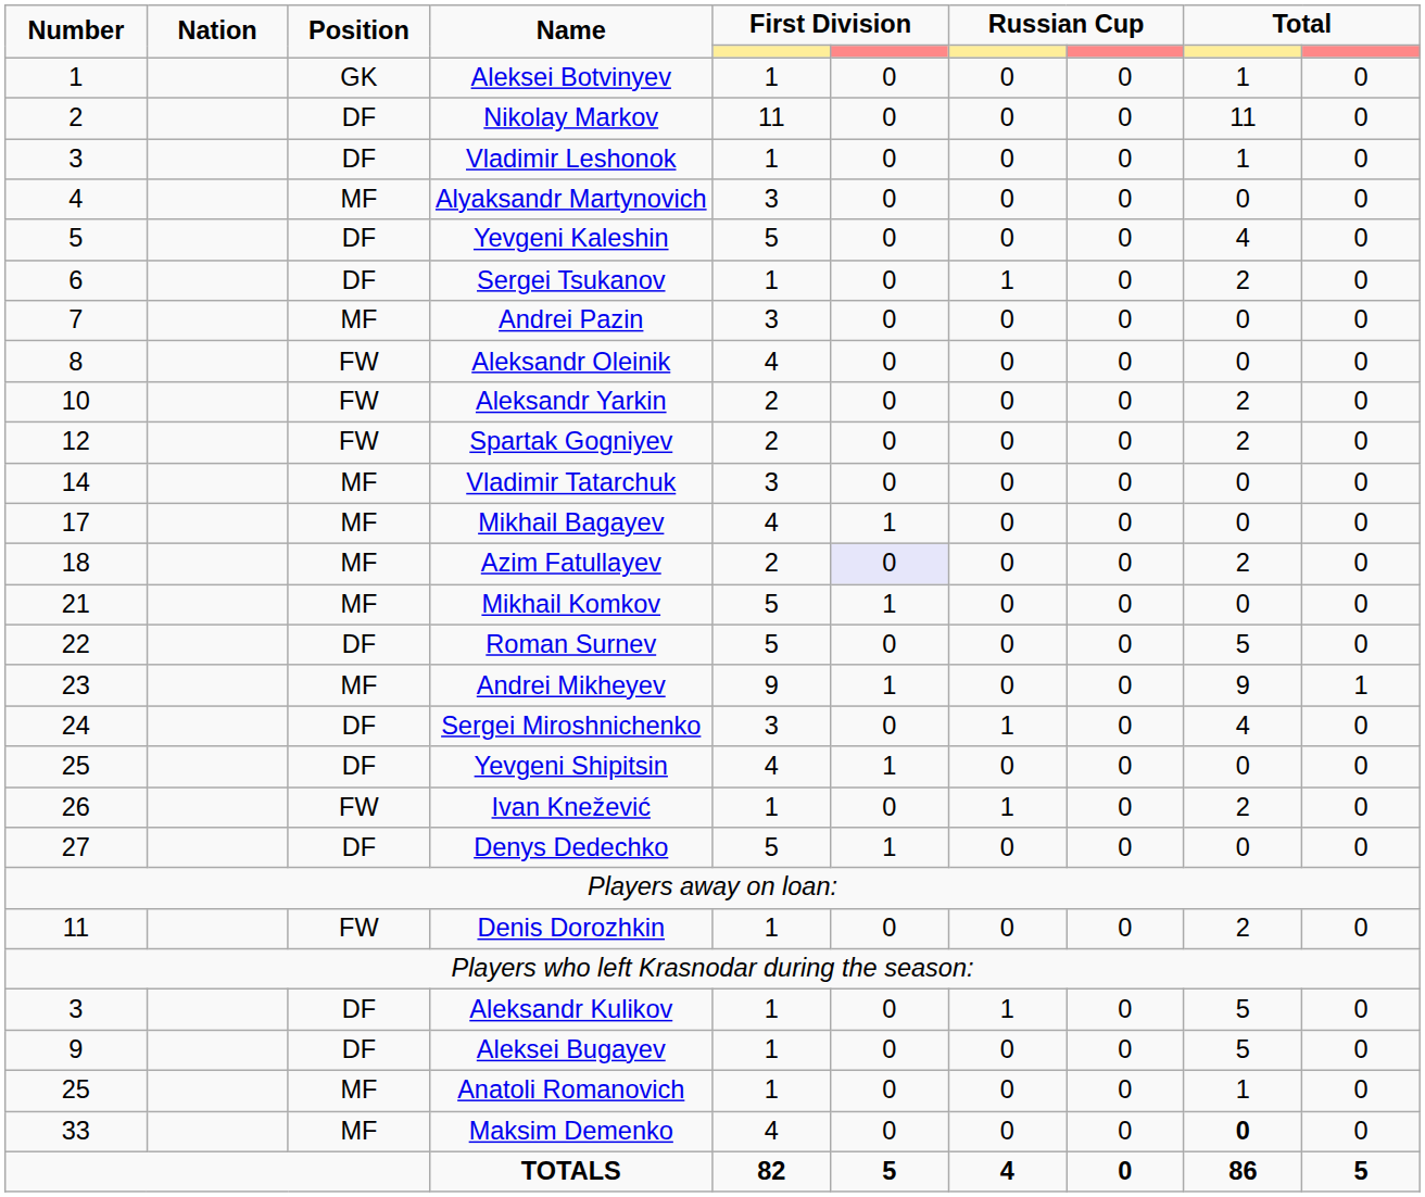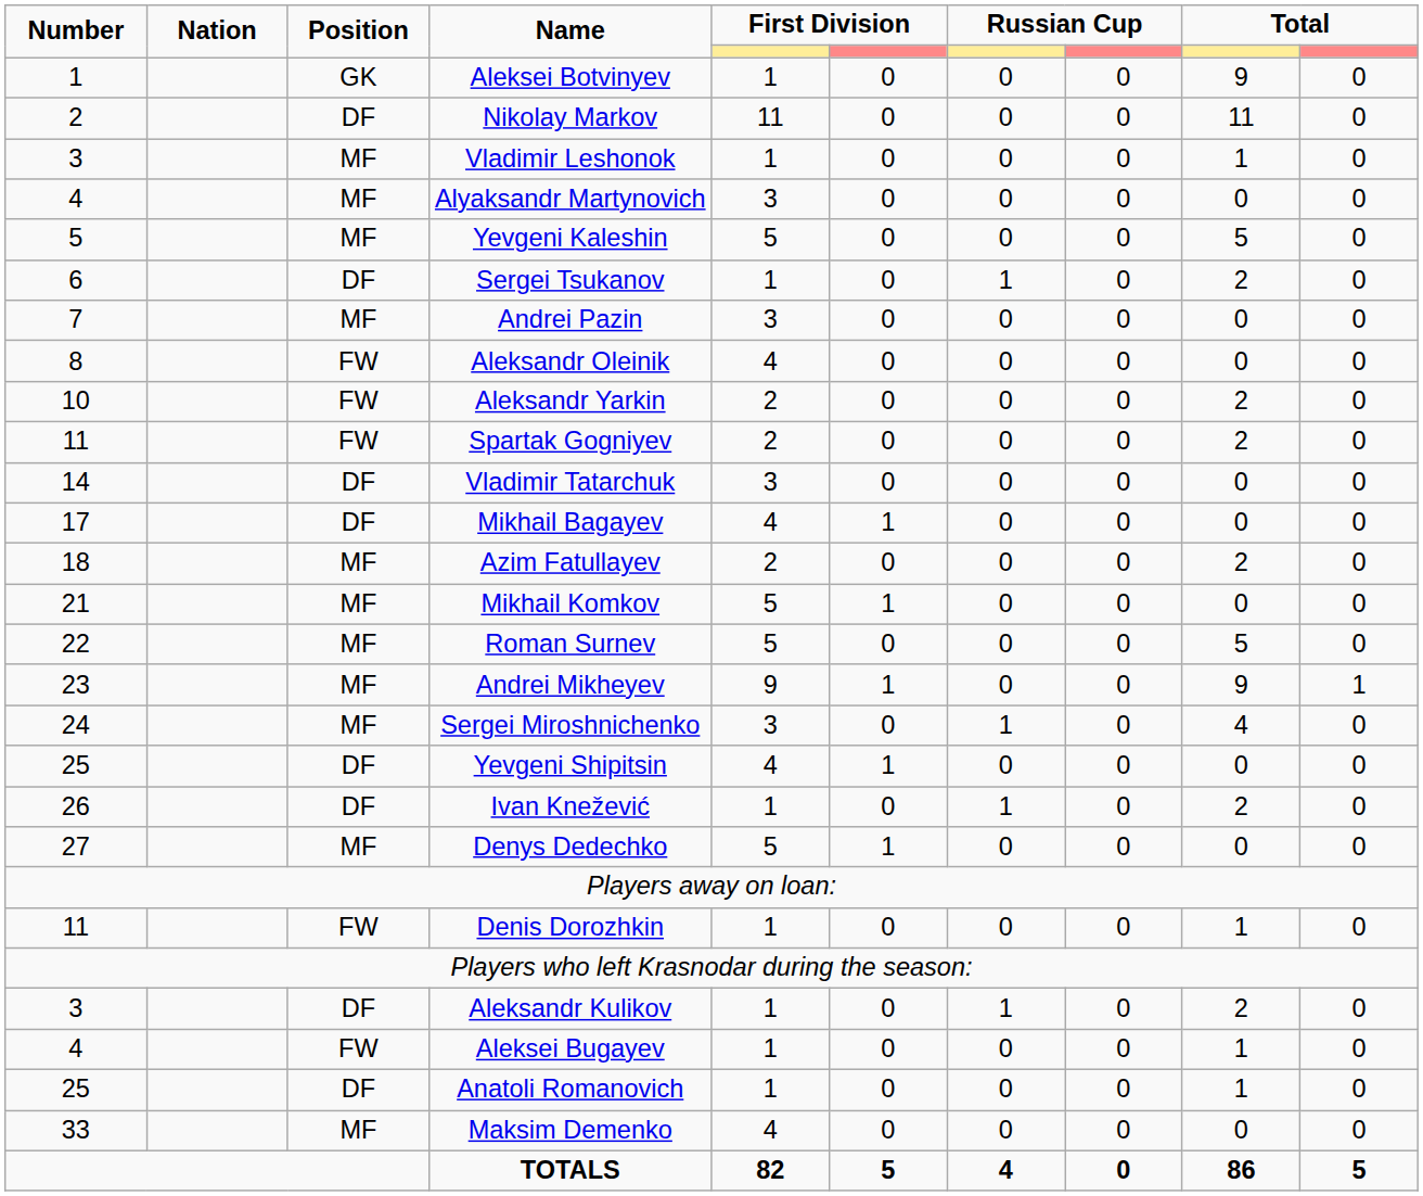 <table class="wikitable" style="text-align:center;">
 <tr style="text-align:center;">
 <td rowspan="2"  style="width:10%; "><strong>Number</strong></td>
 <td rowspan="2"  style="width:10%; "><strong>Nation</strong></td>
 <td rowspan="2"  style="width:10%; "><strong>Position</strong></td>
 <td rowspan="2"  style="width:20%; "><strong>Name</strong></td>
 <td colspan="2"><strong>First Division</strong></td>
 <td colspan="2"><strong>Russian Cup</strong></td>
 <td colspan="2"><strong>Total</strong></td>
 </tr>
 <tr>
 <th style="width:60px; background:#fe9;"></th>
 <th style="width:60px; background:#ff8888;"></th>
 <th style="width:60px; background:#fe9;"></th>
 <th style="width:60px; background:#ff8888;"></th>
 <th style="width:60px; background:#fe9;"></th>
 <th style="width:60px; background:#ff8888;"></th>
 </tr>
 <tr>
 <td>1</td>
 <td></td>
 <td>GK</td>
 <td><a href='#'>Aleksei Botvinyev</a></td>
 <td>1</td>
 <td>0</td>
 <td>0</td>
 <td>0</td>
-<td>1</td>
+<td>9</td>
 <td>0</td>
 </tr>
 <tr>
 <td>2</td>
 <td></td>
 <td>DF</td>
 <td><a href='#'>Nikolay Markov</a></td>
 <td>11</td>
 <td>0</td>
 <td>0</td>
 <td>0</td>
 <td>11</td>
 <td>0</td>
 </tr>
 <tr>
 <td>3</td>
 <td></td>
-<td>DF</td>
+<td>MF</td>
 <td><a href='#'>Vladimir Leshonok</a></td>
 <td>1</td>
 <td>0</td>
 <td>0</td>
 <td>0</td>
 <td>1</td>
 <td>0</td>
 </tr>
 <tr>
 <td>4</td>
 <td></td>
 <td>MF</td>
 <td><a href='#'>Alyaksandr Martynovich</a></td>
 <td>3</td>
 <td>0</td>
 <td>0</td>
 <td>0</td>
 <td>0</td>
 <td>0</td>
 </tr>
 <tr>
 <td>5</td>
 <td></td>
-<td>DF</td>
+<td>MF</td>
 <td><a href='#'>Yevgeni Kaleshin</a></td>
 <td>5</td>
 <td>0</td>
 <td>0</td>
 <td>0</td>
-<td>4</td>
+<td>5</td>
 <td>0</td>
 </tr>
 <tr>
 <td>6</td>
 <td></td>
 <td>DF</td>
 <td><a href='#'>Sergei Tsukanov</a></td>
 <td>1</td>
 <td>0</td>
 <td>1</td>
 <td>0</td>
 <td>2</td>
 <td>0</td>
 </tr>
 <tr>
 <td>7</td>
 <td></td>
 <td>MF</td>
 <td><a href='#'>Andrei Pazin</a></td>
 <td>3</td>
 <td>0</td>
 <td>0</td>
 <td>0</td>
 <td>0</td>
 <td>0</td>
 </tr>
 <tr>
 <td>8</td>
 <td></td>
 <td>FW</td>
 <td><a href='#'>Aleksandr Oleinik</a></td>
 <td>4</td>
 <td>0</td>
 <td>0</td>
 <td>0</td>
 <td>0</td>
 <td>0</td>
 </tr>
 <tr>
 <td>10</td>
 <td></td>
 <td>FW</td>
 <td><a href='#'>Aleksandr Yarkin</a></td>
 <td>2</td>
 <td>0</td>
 <td>0</td>
 <td>0</td>
 <td>2</td>
 <td>0</td>
 </tr>
 <tr>
-<td>12</td>
+<td>11</td>
 <td></td>
 <td>FW</td>
 <td><a href='#'>Spartak Gogniyev</a></td>
 <td>2</td>
 <td>0</td>
 <td>0</td>
 <td>0</td>
 <td>2</td>
 <td>0</td>
 </tr>
 <tr>
 <td>14</td>
 <td></td>
-<td>MF</td>
+<td>DF</td>
 <td><a href='#'>Vladimir Tatarchuk</a></td>
 <td>3</td>
 <td>0</td>
 <td>0</td>
 <td>0</td>
 <td>0</td>
 <td>0</td>
 </tr>
 <tr>
 <td>17</td>
 <td></td>
-<td>MF</td>
+<td>DF</td>
 <td><a href='#'>Mikhail Bagayev</a></td>
 <td>4</td>
 <td>1</td>
 <td>0</td>
 <td>0</td>
 <td>0</td>
 <td>0</td>
 </tr>
 <tr>
 <td>18</td>
 <td></td>
 <td>MF</td>
 <td><a href='#'>Azim Fatullayev</a></td>
 <td>2</td>
-<td style="background: lavender;">0</td>
+<td>0</td>
 <td>0</td>
 <td>0</td>
 <td>2</td>
 <td>0</td>
 </tr>
 <tr>
 <td>21</td>
 <td></td>
 <td>MF</td>
 <td><a href='#'>Mikhail Komkov</a></td>
 <td>5</td>
 <td>1</td>
 <td>0</td>
 <td>0</td>
 <td>0</td>
 <td>0</td>
 </tr>
 <tr>
 <td>22</td>
 <td></td>
-<td>DF</td>
+<td>MF</td>
 <td><a href='#'>Roman Surnev</a></td>
 <td>5</td>
 <td>0</td>
 <td>0</td>
 <td>0</td>
 <td>5</td>
 <td>0</td>
 </tr>
 <tr>
 <td>23</td>
 <td></td>
 <td>MF</td>
 <td><a href='#'>Andrei Mikheyev</a></td>
 <td>9</td>
 <td>1</td>
 <td>0</td>
 <td>0</td>
 <td>9</td>
 <td>1</td>
 </tr>
 <tr>
 <td>24</td>
 <td></td>
-<td>DF</td>
+<td>MF</td>
 <td><a href='#'>Sergei Miroshnichenko</a></td>
 <td>3</td>
 <td>0</td>
 <td>1</td>
 <td>0</td>
 <td>4</td>
 <td>0</td>
 </tr>
 <tr>
 <td>25</td>
 <td></td>
 <td>DF</td>
 <td><a href='#'>Yevgeni Shipitsin</a></td>
 <td>4</td>
 <td>1</td>
 <td>0</td>
 <td>0</td>
 <td>0</td>
 <td>0</td>
 </tr>
 <tr>
 <td>26</td>
 <td></td>
-<td>FW</td>
+<td>DF</td>
 <td><a href='#'>Ivan Knežević</a></td>
 <td>1</td>
 <td>0</td>
 <td>1</td>
 <td>0</td>
 <td>2</td>
 <td>0</td>
 </tr>
 <tr>
 <td>27</td>
 <td></td>
-<td>DF</td>
+<td>MF</td>
 <td><a href='#'>Denys Dedechko</a></td>
 <td>5</td>
 <td>1</td>
 <td>0</td>
 <td>0</td>
 <td>0</td>
 <td>0</td>
 </tr>
 <tr>
 <td colspan="14"><em>Players away on loan:</em></td>
 </tr>
 <tr>
 <td>11</td>
 <td></td>
 <td>FW</td>
 <td><a href='#'>Denis Dorozhkin</a></td>
 <td>1</td>
 <td>0</td>
 <td>0</td>
 <td>0</td>
-<td>2</td>
+<td>1</td>
 <td>0</td>
 </tr>
 <tr>
 <td colspan="14"><em>Players who left Krasnodar during the season:</em></td>
 </tr>
 <tr>
 <td>3</td>
 <td></td>
 <td>DF</td>
 <td><a href='#'>Aleksandr Kulikov</a></td>
 <td>1</td>
 <td>0</td>
 <td>1</td>
 <td>0</td>
-<td>5</td>
+<td>2</td>
 <td>0</td>
 </tr>
 <tr>
-<td>9</td>
+<td>4</td>
 <td></td>
-<td>DF</td>
+<td>FW</td>
 <td><a href='#'>Aleksei Bugayev</a></td>
 <td>1</td>
 <td>0</td>
 <td>0</td>
 <td>0</td>
-<td>5</td>
+<td>1</td>
 <td>0</td>
 </tr>
 <tr>
 <td>25</td>
 <td></td>
-<td>MF</td>
+<td>DF</td>
 <td><a href='#'>Anatoli Romanovich</a></td>
 <td>1</td>
 <td>0</td>
 <td>0</td>
 <td>0</td>
 <td>1</td>
 <td>0</td>
 </tr>
 <tr>
 <td>33</td>
 <td></td>
 <td>MF</td>
 <td><a href='#'>Maksim Demenko</a></td>
 <td>4</td>
 <td>0</td>
 <td>0</td>
 <td>0</td>
-<td><strong>0</strong></td>
+<td>0</td>
 <td>0</td>
 </tr>
 <tr>
 <td colspan="3"></td>
 <td><strong>TOTALS</strong></td>
 <td><strong>82</strong></td>
 <td><strong>5</strong></td>
 <td><strong>4</strong></td>
 <td><strong>0</strong></td>
 <td><strong>86</strong></td>
 <td><strong>5</strong></td>
 </tr>
 </table>
